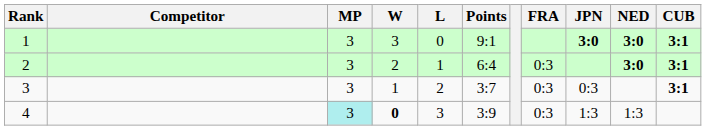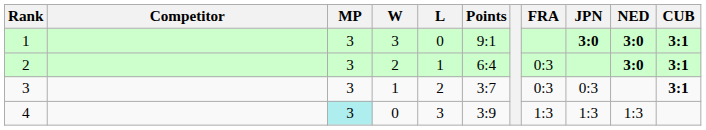 <table class="wikitable" style="text-align:center">
 <tr>
 <th>Rank</th>
 <th style="width:18em">Competitor</th>
 <th style="width:2.5em">MP</th>
 <th style="width:2.5em">W</th>
 <th style="width:2.5em">L</th>
 <th>Points</th>
 <th rowspan="5"> </th>
 <th style="width:2.5em">FRA</th>
 <th style="width:2.5em">JPN</th>
 <th style="width:2.5em">NED</th>
 <th style="width:2.5em">CUB</th>
 </tr>
 <tr style="background:#cfc;">
 <td>1</td>
 <td style="text-align:left"></td>
 <td>3</td>
 <td>3</td>
 <td>0</td>
 <td>9:1</td>
 <td></td>
 <td><strong>3:0</strong></td>
 <td><strong>3:0</strong></td>
 <td><strong>3:1</strong></td>
 </tr>
 <tr style="background:#cfc;">
 <td>2</td>
 <td style="text-align:left"></td>
 <td>3</td>
 <td>2</td>
 <td>1</td>
 <td>6:4</td>
 <td>0:3</td>
 <td></td>
 <td><strong>3:0</strong></td>
 <td><strong>3:1</strong></td>
 </tr>
 <tr>
 <td>3</td>
 <td style="text-align:left"></td>
 <td>3</td>
 <td>1</td>
 <td>2</td>
 <td>3:7</td>
 <td>0:3</td>
 <td>0:3</td>
 <td></td>
 <td><strong>3:1</strong></td>
 </tr>
 <tr>
 <td>4</td>
 <td style="text-align:left"></td>
 <td style="background: paleturquoise;">3</td>
-<td><strong>0</strong></td>
+<td>0</td>
 <td>3</td>
 <td>3:9</td>
-<td>0:3</td>
+<td>1:3</td>
 <td>1:3</td>
 <td>1:3</td>
 <td></td>
 </tr>
 </table>
